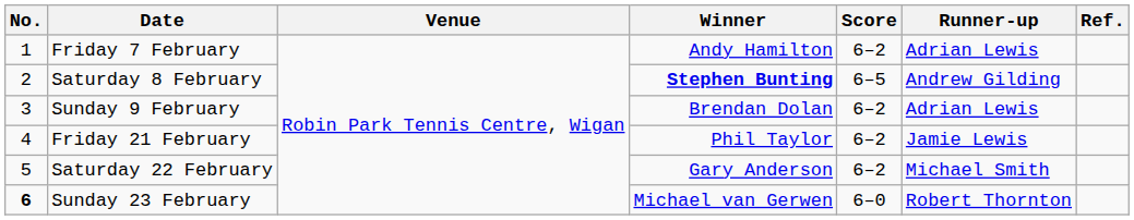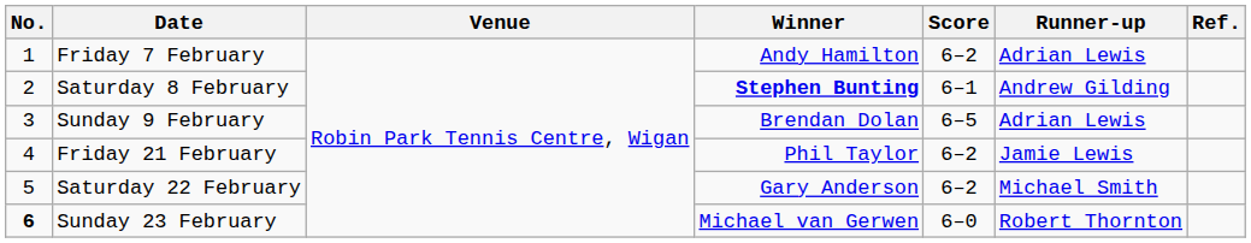 <table class="wikitable">
 <tr>
 <th>No.</th>
 <th>Date</th>
 <th>Venue</th>
 <th>Winner</th>
 <th>Score</th>
 <th>Runner-up</th>
 <th>Ref.</th>
 </tr>
 <tr>
 <td align=center>1</td>
 <td align=left>Friday 7 February</td>
 <td rowspan=6><a href='#'>Robin Park Tennis Centre</a>, <a href='#'>Wigan</a></td>
 <td align=right><a href='#'>Andy Hamilton</a> </td>
 <td align=center>6–2</td>
 <td> <a href='#'>Adrian Lewis</a></td>
 <td align="center"></td>
 </tr>
 <tr>
 <td align=center>2</td>
 <td align=left>Saturday 8 February</td>
 <td align=right><strong><a href='#'>Stephen Bunting</a> </strong></td>
-<td align=center>6–5</td>
+<td align=center>6–1</td>
 <td> <a href='#'>Andrew Gilding</a></td>
 <td align="center"></td>
 </tr>
 <tr>
 <td align=center>3</td>
 <td align=left>Sunday 9 February</td>
 <td align=right><a href='#'>Brendan Dolan</a> </td>
-<td align=center>6–2</td>
+<td align=center>6–5</td>
 <td> <a href='#'>Adrian Lewis</a></td>
 <td align="center"></td>
 </tr>
 <tr>
 <td align=center>4</td>
 <td align=left>Friday 21 February</td>
 <td align=right><a href='#'>Phil Taylor</a> </td>
 <td align=center>6–2</td>
 <td> <a href='#'>Jamie Lewis</a></td>
 <td align="center"></td>
 </tr>
 <tr>
 <td align=center>5</td>
 <td align=left>Saturday 22 February</td>
 <td align=right><a href='#'>Gary Anderson</a> </td>
 <td align=center>6–2</td>
 <td> <a href='#'>Michael Smith</a></td>
 <td align="center"></td>
 </tr>
 <tr>
 <td align=center><strong>6</strong></td>
 <td align=left>Sunday 23 February</td>
 <td align=right><a href='#'>Michael van Gerwen</a> </td>
 <td align=center>6–0</td>
 <td> <a href='#'>Robert Thornton</a></td>
 <td align="center"></td>
 </tr>
 </table>
